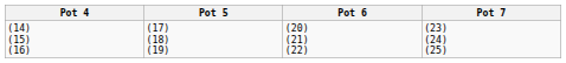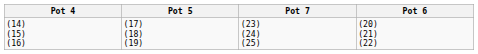 <table class="wikitable sortable">
 <tr>
 <th width=180>Pot 4</th>
 <th width=180>Pot 5</th>
+<th width=180>Pot 7</th>
 <th width=180>Pot 6</th>
-<th width=180>Pot 7</th>
 </tr>
 <tr>
 <td> (14)<br><strong></strong> (15)<br> (16)</td>
 <td><strong></strong> (17)<br> (18)<br> (19)</td>
+<td> (23)<br> (24)<br> (25)</td>
 <td> (20)<br> (21)<br> (22)</td>
-<td> (23)<br> (24)<br> (25)</td>
 </tr>
 </table>
